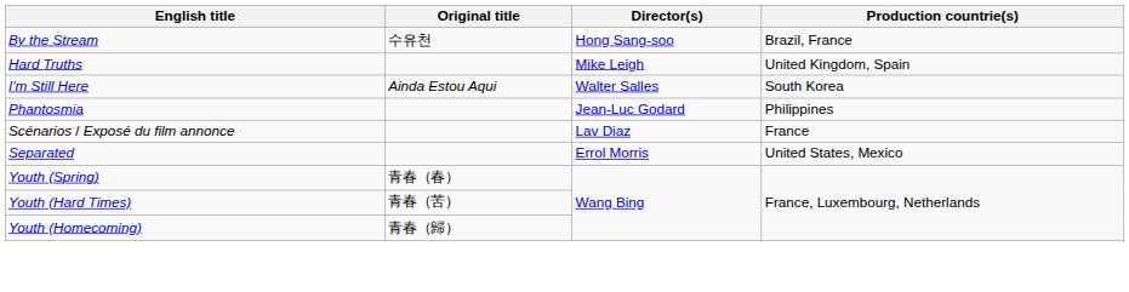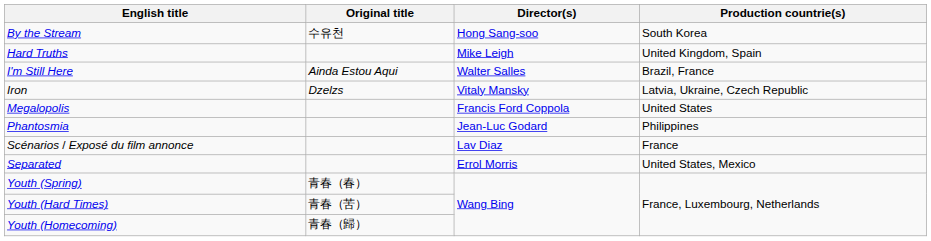 <table class="sortable wikitable" style="width:100%; margin-bottom:4px" cellpadding="5">
 <tr>
 <th scope="col">English title</th>
 <th scope="col">Original title</th>
 <th scope="col">Director(s)</th>
 <th scope="col">Production countrie(s)</th>
 </tr>
 <tr>
 <td><em><a href='#'>By the Stream</a></em></td>
 <td>수유천</td>
 <td><a href='#'>Hong Sang-soo</a></td>
-<td>Brazil, France</td>
+<td>South Korea</td>
 </tr>
 <tr>
 <td><em><a href='#'>Hard Truths</a></em></td>
 <td></td>
 <td><a href='#'>Mike Leigh</a></td>
 <td>United Kingdom, Spain</td>
 </tr>
 <tr>
 <td><em><a href='#'>I'm Still Here</a></em></td>
 <td><em>Ainda Estou Aqui</em></td>
 <td><a href='#'>Walter Salles</a></td>
-<td>South Korea</td>
+<td>Brazil, France</td>
+</tr>
+<tr>
+<td><em>Iron</em></td>
+<td><em>Dzelzs</em></td>
+<td><a href='#'>Vitaly Mansky</a></td>
+<td>Latvia, Ukraine, Czech Republic</td>
+</tr>
+<tr>
+<td><em><a href='#'>Megalopolis</a></em></td>
+<td></td>
+<td><a href='#'>Francis Ford Coppola</a></td>
+<td>United States</td>
 </tr>
 <tr>
 <td><em><a href='#'>Phantosmia</a></em></td>
 <td></td>
 <td><a href='#'>Jean-Luc Godard</a></td>
 <td>Philippines</td>
 </tr>
 <tr>
 <td><em>Scénarios</em> / <em>Exposé du film annonce</em></td>
 <td></td>
 <td><a href='#'>Lav Diaz</a></td>
 <td>France</td>
 </tr>
 <tr>
 <td><em><a href='#'>Separated</a></em></td>
 <td></td>
 <td><a href='#'>Errol Morris</a></td>
 <td>United States, Mexico</td>
 </tr>
 <tr>
 <td><em><a href='#'>Youth (Spring)</a></em></td>
 <td>青春（春）</td>
 <td rowspan="3"><a href='#'>Wang Bing</a></td>
 <td rowspan="3">France, Luxembourg, Netherlands</td>
 </tr>
 <tr>
 <td><em><a href='#'>Youth (Hard Times)</a></em></td>
 <td>青春（苦）</td>
 </tr>
 <tr>
 <td><em><a href='#'>Youth (Homecoming)</a></em></td>
 <td>青春（歸）</td>
 </tr>
 </table>
